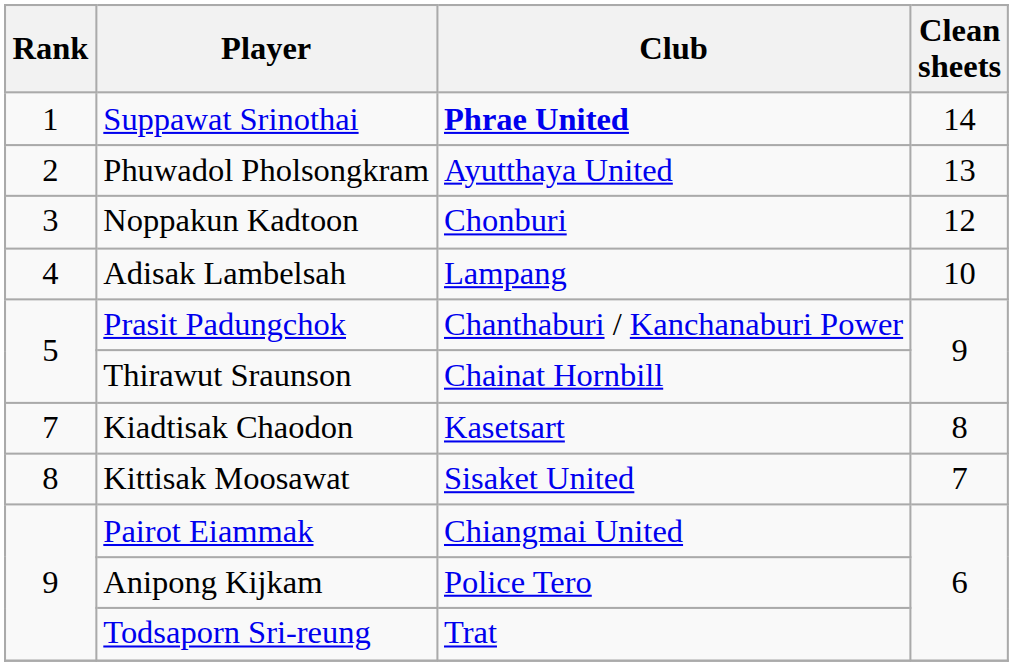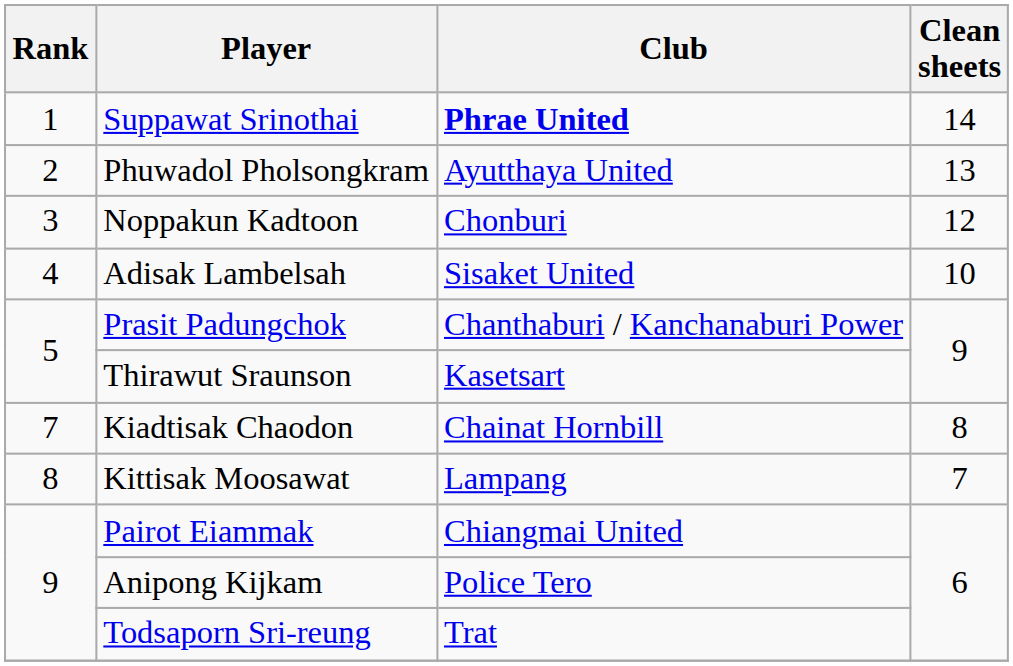 <table class="wikitable" style="text-align:center">
 <tr>
 <th>Rank</th>
 <th>Player</th>
 <th>Club</th>
 <th>Clean<br>sheets</th>
 </tr>
 <tr>
 <td>1</td>
 <td align="left"> <a href='#'>Suppawat Srinothai</a></td>
 <td align="left"><strong><a href='#'>Phrae United</a></strong></td>
 <td>14</td>
 </tr>
 <tr>
 <td>2</td>
 <td align="left"> Phuwadol Pholsongkram</td>
 <td align="left"><a href='#'>Ayutthaya United</a></td>
 <td>13</td>
 </tr>
 <tr>
 <td>3</td>
 <td align="left"> Noppakun Kadtoon</td>
 <td align="left"><a href='#'>Chonburi</a></td>
 <td>12</td>
 </tr>
 <tr>
 <td>4</td>
 <td align="left"> Adisak Lambelsah</td>
-<td align="left"><a href='#'>Lampang</a></td>
+<td align="left"><a href='#'>Sisaket United</a></td>
 <td>10</td>
 </tr>
 <tr>
 <td rowspan="2">5</td>
 <td align="left"> <a href='#'>Prasit Padungchok</a></td>
 <td align="left"><a href='#'>Chanthaburi</a> / <a href='#'>Kanchanaburi Power</a></td>
 <td rowspan="2">9</td>
 </tr>
 <tr>
 <td align="left"> Thirawut Sraunson</td>
-<td align="left"><a href='#'>Chainat Hornbill</a></td>
+<td align="left"><a href='#'>Kasetsart</a></td>
 </tr>
 <tr>
 <td>7</td>
 <td align="left"> Kiadtisak Chaodon</td>
-<td align="left"><a href='#'>Kasetsart</a></td>
+<td align="left"><a href='#'>Chainat Hornbill</a></td>
 <td>8</td>
 </tr>
 <tr>
 <td>8</td>
 <td align="left"> Kittisak Moosawat</td>
-<td align="left"><a href='#'>Sisaket United</a></td>
+<td align="left"><a href='#'>Lampang</a></td>
 <td>7</td>
 </tr>
 <tr>
 <td rowspan="3">9</td>
 <td align="left"> <a href='#'>Pairot Eiammak</a></td>
 <td align="left"><a href='#'>Chiangmai United</a></td>
 <td rowspan="3">6</td>
 </tr>
 <tr>
 <td align="left"> Anipong Kijkam</td>
 <td align="left"><a href='#'>Police Tero</a></td>
 </tr>
 <tr>
 <td align="left"> <a href='#'>Todsaporn Sri-reung</a></td>
 <td align="left"><a href='#'>Trat</a></td>
 </tr>
 <tr>
 </tr>
 </table>
